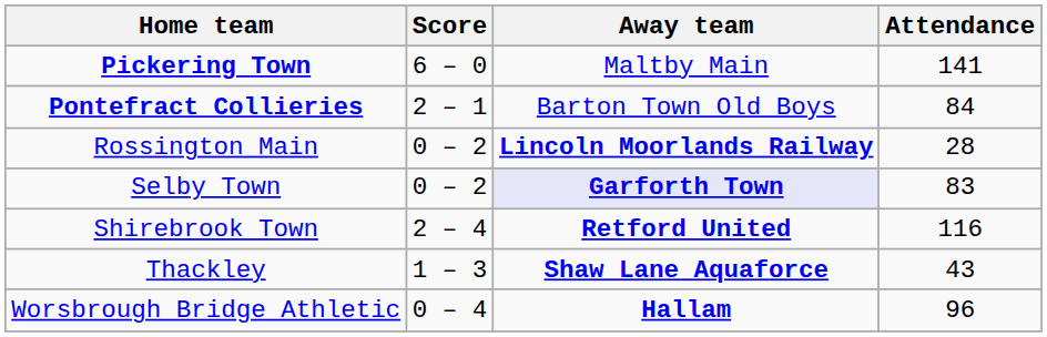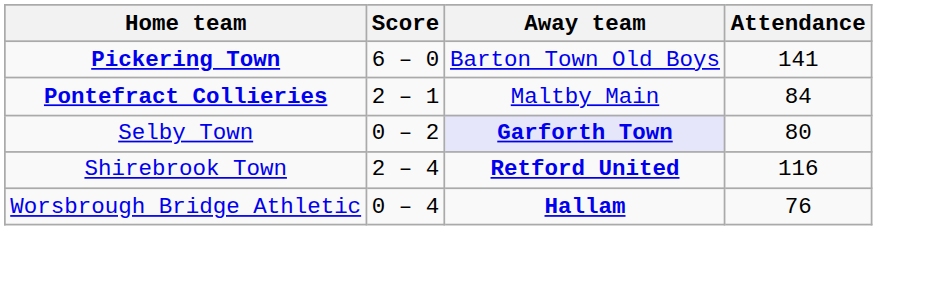 <table class="wikitable" style="text-align: center">
 <tr>
 <th>Home team</th>
 <th>Score</th>
 <th>Away team</th>
 <th>Attendance</th>
 </tr>
 <tr>
 <td><strong><a href='#'>Pickering Town</a></strong></td>
 <td>6 – 0</td>
-<td><a href='#'>Maltby Main</a></td>
+<td><a href='#'>Barton Town Old Boys</a></td>
 <td>141</td>
 </tr>
 <tr>
 <td><strong><a href='#'>Pontefract Collieries</a></strong></td>
 <td>2 – 1</td>
-<td><a href='#'>Barton Town Old Boys</a></td>
+<td><a href='#'>Maltby Main</a></td>
 <td>84</td>
-</tr>
-<tr>
-<td><a href='#'>Rossington Main</a></td>
-<td>0 – 2</td>
-<td><strong><a href='#'>Lincoln Moorlands Railway</a></strong></td>
-<td>28</td>
 </tr>
 <tr>
 <td><a href='#'>Selby Town</a></td>
 <td>0 – 2</td>
 <td style="background: lavender;"><strong><a href='#'>Garforth Town</a></strong></td>
-<td>83</td>
+<td>80</td>
 </tr>
 <tr>
 <td><a href='#'>Shirebrook Town</a></td>
 <td>2 – 4</td>
 <td><strong><a href='#'>Retford United</a></strong></td>
 <td>116</td>
 </tr>
 <tr>
-<td><a href='#'>Thackley</a></td>
-<td>1 – 3</td>
-<td><strong><a href='#'>Shaw Lane Aquaforce</a></strong></td>
-<td>43</td>
-</tr>
-<tr>
 <td><a href='#'>Worsbrough Bridge Athletic</a></td>
 <td>0 – 4</td>
 <td><strong><a href='#'>Hallam</a></strong></td>
-<td>96</td>
+<td>76</td>
 </tr>
 </table>
